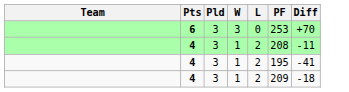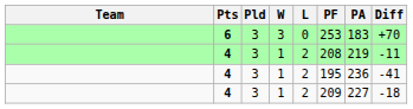 <table class=wikitable style="text-align:center">
 <tr>
 <th width=220>Team</th>
 <th width=20>Pts</th>
 <th width=20>Pld</th>
 <th width=20>W</th>
 <th width=20>L</th>
 <th width=20>PF</th>
+<th width=20>PA</th>
 <th width=25>Diff</th>
 </tr>
 <tr bgcolor=#aaffaa>
 <td align=left></td>
 <td><strong>6</strong></td>
 <td>3</td>
 <td>3</td>
 <td>0</td>
 <td>253</td>
+<td>183</td>
 <td>+70</td>
 </tr>
 <tr bgcolor=#aaffaa>
 <td align=left></td>
 <td><strong>4</strong></td>
 <td>3</td>
 <td>1</td>
 <td>2</td>
 <td>208</td>
+<td>219</td>
 <td>-11</td>
 </tr>
 <tr bgcolor=>
 <td align=left></td>
 <td><strong>4</strong></td>
 <td>3</td>
 <td>1</td>
 <td>2</td>
 <td>195</td>
+<td>236</td>
 <td>-41</td>
 </tr>
 <tr bgcolor=>
 <td align=left></td>
 <td><strong>4</strong></td>
 <td>3</td>
 <td>1</td>
 <td>2</td>
 <td>209</td>
+<td>227</td>
 <td>-18</td>
 </tr>
 </table>
